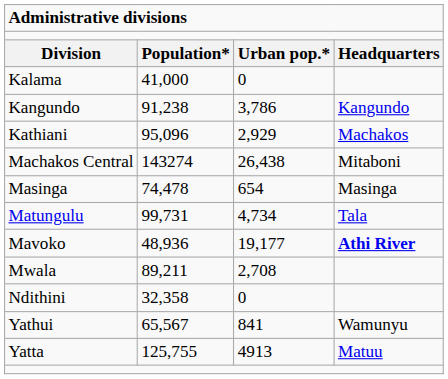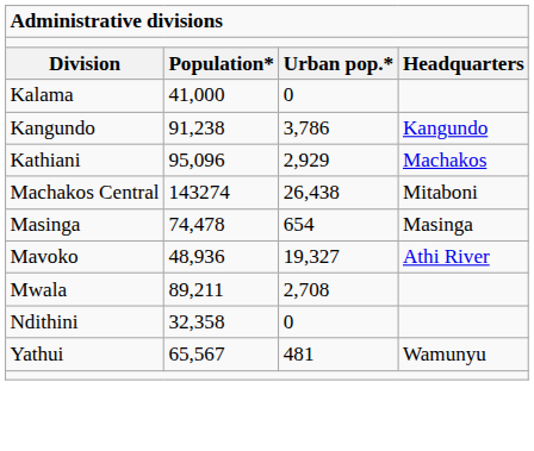 <table class="wikitable">
 <tr>
 <td colspan="4"><strong>Administrative divisions</strong></td>
 </tr>
 <tr>
 <td colspan="4"></td>
 </tr>
 <tr>
 <th>Division</th>
 <th>Population*</th>
 <th>Urban pop.*</th>
 <th>Headquarters</th>
 </tr>
 <tr>
 <td>Kalama</td>
 <td>41,000</td>
 <td>0</td>
 <td></td>
 </tr>
 <tr>
 <td>Kangundo</td>
 <td>91,238</td>
 <td>3,786</td>
 <td><a href='#'>Kangundo</a></td>
 </tr>
 <tr>
 <td>Kathiani</td>
 <td>95,096</td>
 <td>2,929</td>
 <td><a href='#'>Machakos</a></td>
 </tr>
 <tr>
 <td>Machakos Central</td>
 <td>143274</td>
 <td>26,438</td>
 <td>Mitaboni</td>
 </tr>
 <tr>
 <td>Masinga</td>
 <td>74,478</td>
 <td>654</td>
 <td>Masinga</td>
 </tr>
 <tr>
-<td><a href='#'>Matungulu</a></td>
-<td>99,731</td>
-<td>4,734</td>
-<td><a href='#'>Tala</a></td>
-</tr>
-<tr>
 <td>Mavoko</td>
 <td>48,936</td>
-<td>19,177</td>
-<td><strong><a href='#'>Athi River</a></strong></td>
+<td>19,327</td>
+<td><a href='#'>Athi River</a></td>
 </tr>
 <tr>
 <td>Mwala</td>
 <td>89,211</td>
 <td>2,708</td>
 <td></td>
 </tr>
 <tr>
 <td>Ndithini</td>
 <td>32,358</td>
 <td>0</td>
 <td></td>
 </tr>
 <tr>
 <td>Yathui</td>
 <td>65,567</td>
-<td>841</td>
+<td>481</td>
 <td>Wamunyu</td>
-</tr>
-<tr>
-<td>Yatta</td>
-<td>125,755</td>
-<td>4913</td>
-<td><a href='#'>Matuu</a></td>
 </tr>
 <tr>
 <td colspan="4"></td>
 </tr>
 </table>
